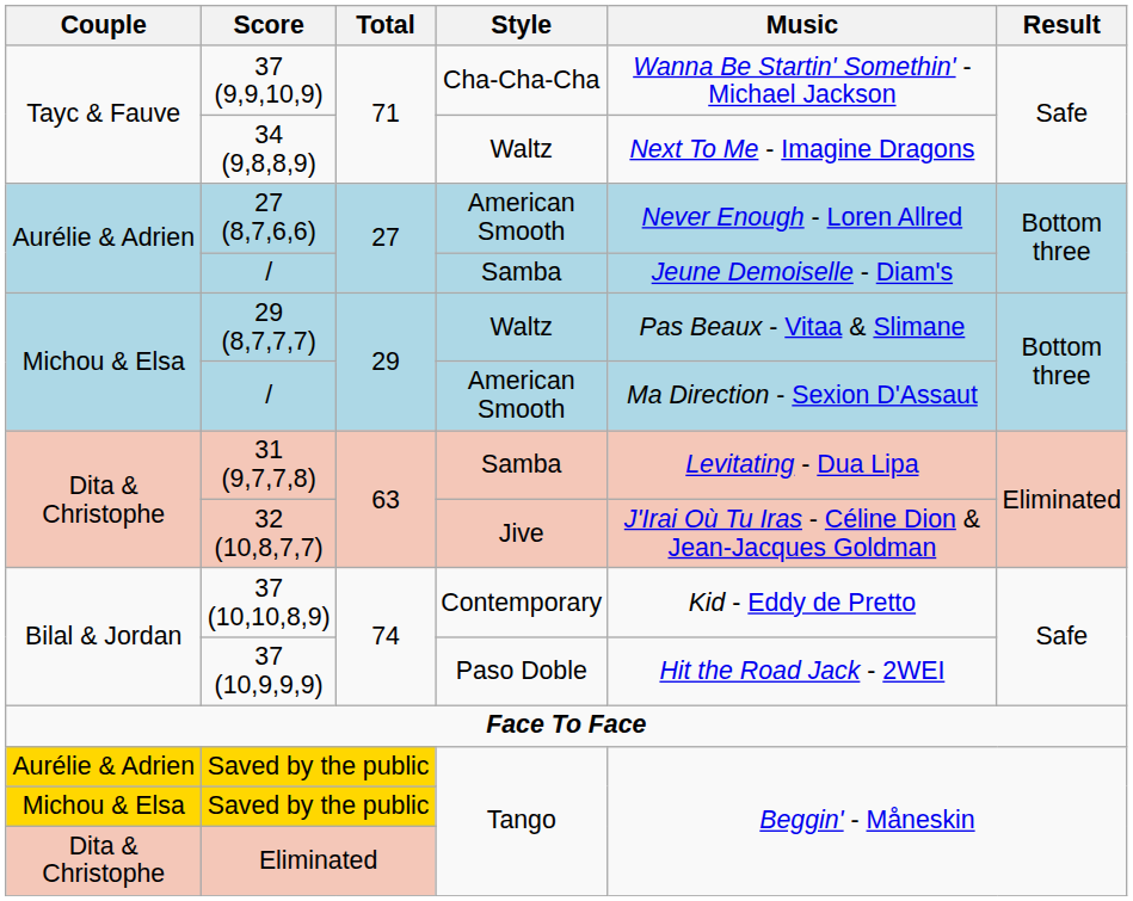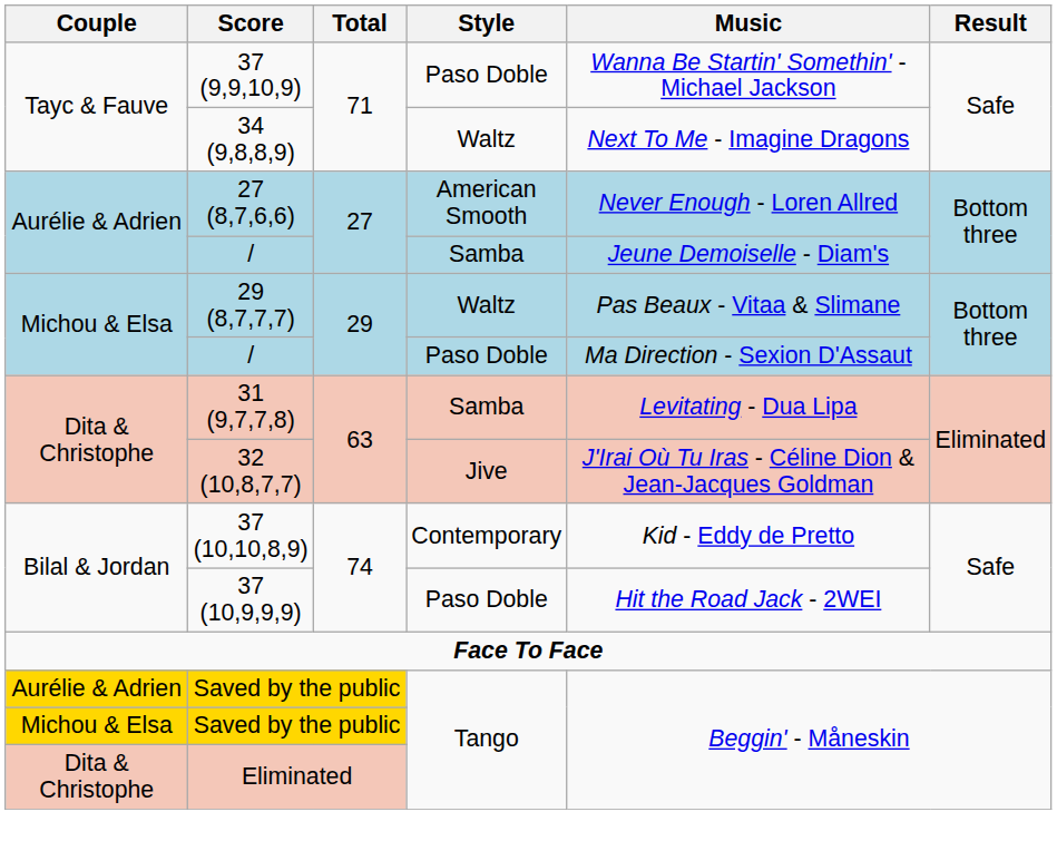 <table class="wikitable" style="width:80%; text-align:center;">
 <tr>
 <th style="width:20%;">Couple</th>
 <th style="width:10%;">Score</th>
 <th style="width:10%;">Total</th>
 <th style="width:15%;">Style</th>
 <th style="width:60%;">Music</th>
 <th style="width:60%;">Result</th>
 </tr>
 <tr>
 <td rowspan=2>Tayc & Fauve</td>
 <td style="text-align:center;">37 (9,9,10,9)</td>
 <td rowspan="2">71</td>
-<td style="text-align:center;">Cha-Cha-Cha</td>
+<td style="text-align:center;">Paso Doble</td>
 <td><em><a href='#'>Wanna Be Startin' Somethin'</a></em> - <a href='#'>Michael Jackson</a></td>
 <td rowspan="2" style="text-align:center;">Safe</td>
 </tr>
 <tr>
 <td style="text-align:center;">34 (9,8,8,9)</td>
 <td style="text-align:center;">Waltz</td>
 <td><em><a href='#'>Next To Me</a></em> - <a href='#'>Imagine Dragons</a></td>
 </tr>
 <tr style="background:lightblue;">
 <td rowspan=2>Aurélie & Adrien</td>
 <td style="text-align:center;">27 (8,7,6,6)</td>
 <td rowspan="2">27</td>
 <td style="text-align:center;">American Smooth</td>
 <td><em><a href='#'>Never Enough</a></em> - <a href='#'>Loren Allred</a></td>
 <td rowspan="2" style="text-align:center;">Bottom three</td>
 </tr>
 <tr style="background:lightblue;">
 <td style="text-align:center;">/</td>
 <td style="text-align:center;">Samba</td>
 <td><em><a href='#'>Jeune Demoiselle</a></em> - <a href='#'>Diam's</a></td>
 </tr>
 <tr style="background:lightblue;">
 <td rowspan=2>Michou & Elsa</td>
 <td style="text-align:center;">29 (8,7,7,7)</td>
 <td rowspan="2">29</td>
 <td style="text-align:center;">Waltz</td>
 <td><em>Pas Beaux</em> - <a href='#'>Vitaa</a> & <a href='#'>Slimane</a></td>
 <td rowspan="2" style="text-align:center;">Bottom three</td>
 </tr>
 <tr style="background:lightblue;">
 <td style="text-align:center;">/</td>
-<td style="text-align:center;">American Smooth</td>
+<td style="text-align:center;">Paso Doble</td>
 <td><em>Ma Direction</em> - <a href='#'>Sexion D'Assaut</a></td>
 </tr>
 <tr style="background:#f4c7b8;">
 <td rowspan="2">Dita & Christophe</td>
 <td style="text-align:center;">31 (9,7,7,8)</td>
 <td rowspan="2">63</td>
 <td style="text-align:center;">Samba</td>
 <td><em><a href='#'>Levitating</a></em> - <a href='#'>Dua Lipa</a></td>
 <td rowspan="2" style="text-align:center;">Eliminated</td>
 </tr>
 <tr style="background:#f4c7b8;">
 <td style="text-align:center;">32 (10,8,7,7)</td>
 <td style="text-align:center;">Jive</td>
 <td><em><a href='#'>J'Irai Où Tu Iras</a></em> - <a href='#'>Céline Dion</a> & <a href='#'>Jean-Jacques Goldman</a></td>
 </tr>
 <tr>
 <td rowspan=2>Bilal & Jordan</td>
 <td style="text-align:center;">37 (10,10,8,9)</td>
 <td rowspan="2">74</td>
 <td style="text-align:center;">Contemporary</td>
 <td><em>Kid</em> - <a href='#'>Eddy de Pretto</a></td>
 <td rowspan="2" style="text-align:center;">Safe</td>
 </tr>
 <tr>
 <td style="text-align:center;">37 (10,9,9,9)</td>
 <td style="text-align:center;">Paso Doble</td>
 <td><em><a href='#'>Hit the Road Jack</a></em> - <a href='#'>2WEI</a></td>
 </tr>
 <tr>
 <td colspan=6 style="text-align:center;"><strong><em>Face To Face</em></strong></td>
 </tr>
 <tr>
 <td bgcolor="gold">Aurélie & Adrien</td>
 <td bgcolor="gold" colspan="2">Saved by the public</td>
 <td rowspan=5>Tango</td>
 <td rowspan=5 colspan=2><em><a href='#'>Beggin'</a></em> - <a href='#'>Måneskin</a></td>
 </tr>
 <tr>
 <td bgcolor="gold">Michou & Elsa</td>
 <td bgcolor="gold" colspan="2">Saved by the public</td>
 </tr>
 <tr>
 <td bgcolor="#f4c7b8">Dita & Christophe</td>
 <td bgcolor="#f4c7b8" colspan="2">Eliminated</td>
 </tr>
 </table>
